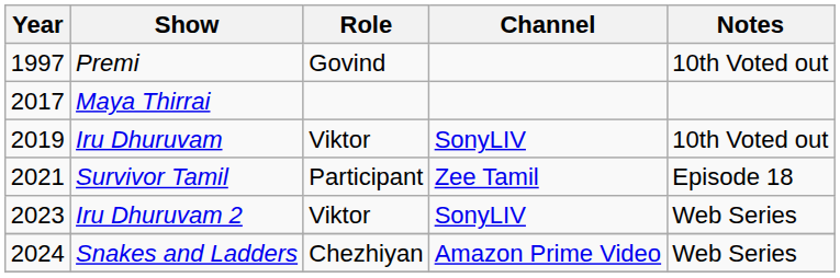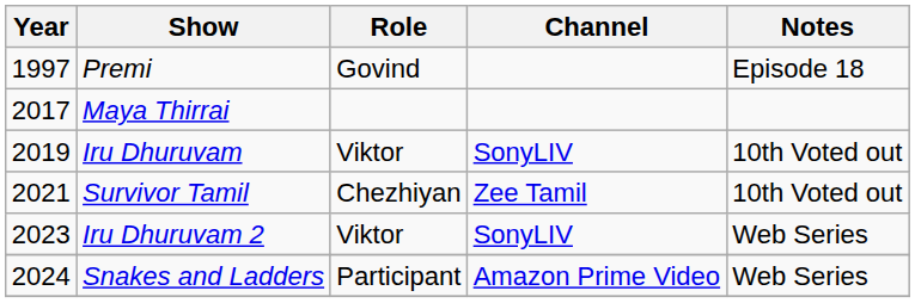 <table class="wikitable" style="font-size:95%;">
 <tr>
 <th>Year</th>
 <th>Show</th>
 <th>Role</th>
 <th>Channel</th>
 <th>Notes</th>
 </tr>
 <tr>
 <td>1997</td>
 <td><em>Premi</em></td>
 <td>Govind</td>
 <td></td>
-<td>10th Voted out</td>
+<td>Episode 18</td>
 </tr>
 <tr>
 <td>2017</td>
 <td><em><a href='#'>Maya Thirrai</a></em></td>
 <td></td>
 <td></td>
 <td></td>
 </tr>
 <tr>
 <td>2019</td>
 <td><em><a href='#'>Iru Dhuruvam</a></em></td>
 <td>Viktor</td>
 <td><a href='#'>SonyLIV</a></td>
 <td>10th Voted out</td>
 </tr>
 <tr>
 <td>2021</td>
 <td><a href='#'><em>Survivor Tamil</em></a></td>
-<td>Participant</td>
+<td>Chezhiyan</td>
 <td><a href='#'>Zee Tamil</a></td>
-<td>Episode 18</td>
+<td>10th Voted out</td>
 </tr>
 <tr>
 <td>2023</td>
 <td><em><a href='#'>Iru Dhuruvam 2</a></em></td>
 <td>Viktor</td>
 <td><a href='#'>SonyLIV</a></td>
 <td>Web Series</td>
 </tr>
 <tr>
 </tr>
 <tr>
 <td>2024</td>
 <td><em><a href='#'>Snakes and Ladders</a></em></td>
-<td>Chezhiyan</td>
+<td>Participant</td>
 <td><a href='#'>Amazon Prime Video</a></td>
 <td>Web Series</td>
 </tr>
 <tr>
 </tr>
 </table>
